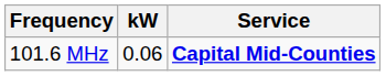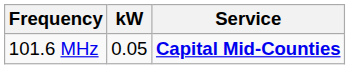 <table class="wikitable sortable">
 <tr>
 <th>Frequency</th>
 <th>kW</th>
 <th>Service</th>
 </tr>
 <tr>
 <td>101.6 <a href='#'>MHz</a></td>
-<td>0.06</td>
+<td>0.05</td>
 <td><strong><a href='#'>Capital Mid-Counties</a></strong></td>
 </tr>
 </table>
